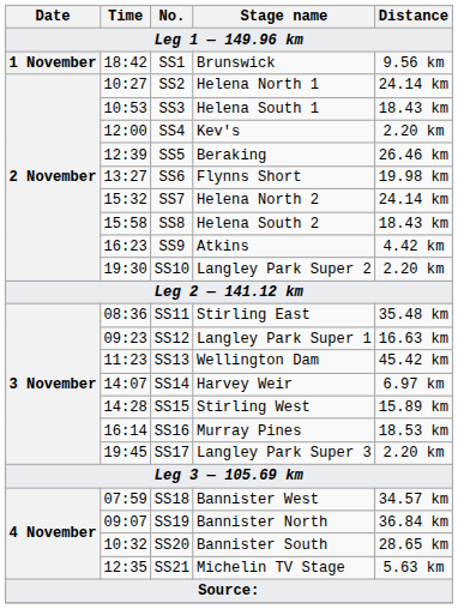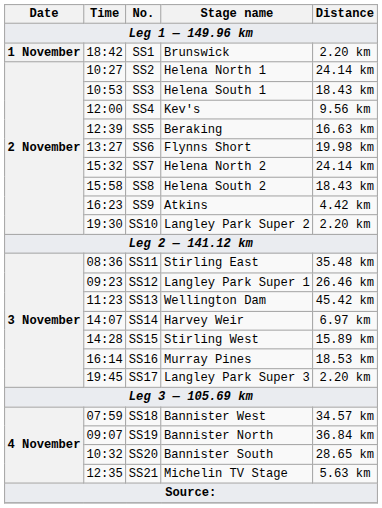 <table class="wikitable" style="font-size: 85%;">
 <tr>
 <th>Date</th>
 <th>Time</th>
 <th>No.</th>
 <th>Stage name</th>
 <th>Distance</th>
 </tr>
 <tr>
 <td style="background-color:#EAECF0; text-align:center" colspan="5"><strong><em>Leg 1 — 149.96 km</em></strong></td>
 </tr>
 <tr>
 <th rowspan="1">1 November</th>
 <td align="center">18:42</td>
 <td align="center">SS1</td>
 <td>Brunswick</td>
-<td align="center">9.56 km</td>
+<td align="center">2.20 km</td>
 </tr>
 <tr>
 <th rowspan="9">2 November</th>
 <td align="center">10:27</td>
 <td align="center">SS2</td>
 <td>Helena North 1</td>
 <td align="center">24.14 km</td>
 </tr>
 <tr>
 <td align="center">10:53</td>
 <td align="center">SS3</td>
 <td>Helena South 1</td>
 <td align="center">18.43 km</td>
 </tr>
 <tr>
 <td align="center">12:00</td>
 <td align="center">SS4</td>
 <td>Kev's</td>
-<td align="center">2.20 km</td>
+<td align="center">9.56 km</td>
 </tr>
 <tr>
 <td align="center">12:39</td>
 <td align="center">SS5</td>
 <td>Beraking</td>
-<td align="center">26.46 km</td>
+<td align="center">16.63 km</td>
 </tr>
 <tr>
 <td align="center">13:27</td>
 <td align="center">SS6</td>
 <td>Flynns Short</td>
 <td align="center">19.98 km</td>
 </tr>
 <tr>
 <td align="center">15:32</td>
 <td align="center">SS7</td>
 <td>Helena North 2</td>
 <td align="center">24.14 km</td>
 </tr>
 <tr>
 <td align="center">15:58</td>
 <td align="center">SS8</td>
 <td>Helena South 2</td>
 <td align="center">18.43 km</td>
 </tr>
 <tr>
 <td align="center">16:23</td>
 <td align="center">SS9</td>
 <td>Atkins</td>
 <td align="center">4.42 km</td>
 </tr>
 <tr>
 <td align="center">19:30</td>
 <td align="center">SS10</td>
 <td>Langley Park Super 2</td>
 <td align="center">2.20 km</td>
 </tr>
 <tr>
 <td style="background-color:#EAECF0; text-align:center" colspan="5"><strong><em>Leg 2 — 141.12 km</em></strong></td>
 </tr>
 <tr>
 <th rowspan="7">3 November</th>
 <td align="center">08:36</td>
 <td align="center">SS11</td>
 <td>Stirling East</td>
 <td align="center">35.48 km</td>
 </tr>
 <tr>
 <td align="center">09:23</td>
 <td align="center">SS12</td>
 <td>Langley Park Super 1</td>
-<td align="center">16.63 km</td>
+<td align="center">26.46 km</td>
 </tr>
 <tr>
 <td align="center">11:23</td>
 <td align="center">SS13</td>
 <td>Wellington Dam</td>
 <td align="center">45.42 km</td>
 </tr>
 <tr>
 <td align="center">14:07</td>
 <td align="center">SS14</td>
 <td>Harvey Weir</td>
 <td align="center">6.97 km</td>
 </tr>
 <tr>
 <td align="center">14:28</td>
 <td align="center">SS15</td>
 <td>Stirling West</td>
 <td align="center">15.89 km</td>
 </tr>
 <tr>
 <td align="center">16:14</td>
 <td align="center">SS16</td>
 <td>Murray Pines</td>
 <td align="center">18.53 km</td>
 </tr>
 <tr>
 <td align="center">19:45</td>
 <td align="center">SS17</td>
 <td>Langley Park Super 3</td>
 <td align="center">2.20 km</td>
 </tr>
 <tr>
 <td style="background-color:#EAECF0; text-align:center" colspan="5"><strong><em>Leg 3 — 105.69 km</em></strong></td>
 </tr>
 <tr>
 <th rowspan="4">4 November</th>
 <td align="center">07:59</td>
 <td align="center">SS18</td>
 <td>Bannister West</td>
 <td align="center">34.57 km</td>
 </tr>
 <tr>
 <td align="center">09:07</td>
 <td align="center">SS19</td>
 <td>Bannister North</td>
 <td align="center">36.84 km</td>
 </tr>
 <tr>
 <td align="center">10:32</td>
 <td align="center">SS20</td>
 <td>Bannister South</td>
 <td align="center">28.65 km</td>
 </tr>
 <tr>
 <td align="center">12:35</td>
 <td align="center">SS21</td>
 <td>Michelin TV Stage</td>
 <td align="center">5.63 km</td>
 </tr>
 <tr>
 <td style="background-color:#EAECF0; text-align:center" colspan="5"><strong>Source:</strong></td>
 </tr>
 <tr>
 </tr>
 </table>
